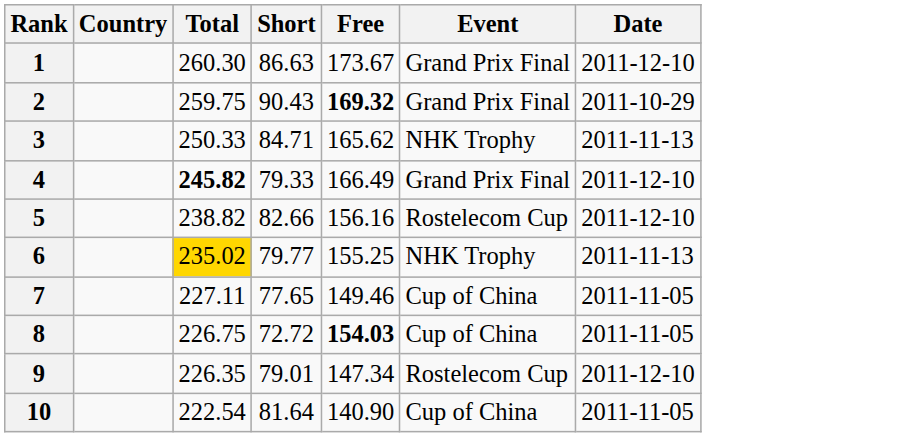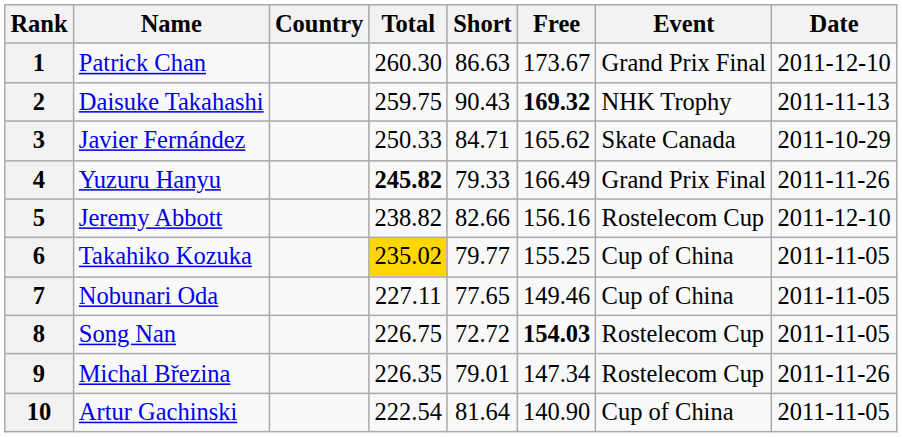 <table class="wikitable sortable">
 <tr>
 <th>Rank</th>
+<th>Name</th>
 <th>Country</th>
 <th>Total</th>
 <th>Short</th>
 <th>Free</th>
 <th>Event</th>
 <th>Date</th>
 </tr>
 <tr>
 <th>1</th>
+<td><a href='#'>Patrick Chan</a></td>
 <td></td>
 <td align="center">260.30</td>
 <td align="center">86.63</td>
 <td align="center">173.67</td>
 <td>Grand Prix Final</td>
 <td>2011-12-10</td>
 </tr>
 <tr>
 <th>2</th>
+<td><a href='#'>Daisuke Takahashi</a></td>
 <td></td>
 <td align="center">259.75</td>
 <td align="center">90.43</td>
 <td align="center"><strong>169.32</strong></td>
-<td>Grand Prix Final</td>
-<td>2011-10-29</td>
+<td>NHK Trophy</td>
+<td>2011-11-13</td>
 </tr>
 <tr>
 <th>3</th>
+<td><a href='#'>Javier Fernández</a></td>
 <td></td>
 <td align="center">250.33</td>
 <td align="center">84.71</td>
 <td align="center">165.62</td>
-<td>NHK Trophy</td>
-<td>2011-11-13</td>
+<td>Skate Canada</td>
+<td>2011-10-29</td>
 </tr>
 <tr>
 <th>4</th>
+<td><a href='#'>Yuzuru Hanyu</a></td>
 <td></td>
 <td align="center"><strong>245.82</strong></td>
 <td align="center">79.33</td>
 <td align="center">166.49</td>
 <td>Grand Prix Final</td>
-<td>2011-12-10</td>
+<td>2011-11-26</td>
 </tr>
 <tr>
 <th>5</th>
+<td><a href='#'>Jeremy Abbott</a></td>
 <td></td>
 <td align="center">238.82</td>
 <td align="center">82.66</td>
 <td align="center">156.16</td>
 <td>Rostelecom Cup</td>
 <td>2011-12-10</td>
 </tr>
 <tr>
 <th>6</th>
+<td><a href='#'>Takahiko Kozuka</a></td>
 <td></td>
 <td align="center" style="background: gold;">235.02</td>
 <td align="center">79.77</td>
 <td align="center">155.25</td>
-<td>NHK Trophy</td>
-<td>2011-11-13</td>
+<td>Cup of China</td>
+<td>2011-11-05</td>
 </tr>
 <tr>
 <th>7</th>
+<td><a href='#'>Nobunari Oda</a></td>
 <td></td>
 <td align="center">227.11</td>
 <td align="center">77.65</td>
 <td align="center">149.46</td>
 <td>Cup of China</td>
 <td>2011-11-05</td>
 </tr>
 <tr>
 <th>8</th>
+<td><a href='#'>Song Nan</a></td>
 <td></td>
 <td align="center">226.75</td>
 <td align="center">72.72</td>
 <td align="center"><strong>154.03</strong></td>
-<td>Cup of China</td>
+<td>Rostelecom Cup</td>
 <td>2011-11-05</td>
 </tr>
 <tr>
 <th>9</th>
+<td><a href='#'>Michal Březina</a></td>
 <td></td>
 <td align="center">226.35</td>
 <td align="center">79.01</td>
 <td align="center">147.34</td>
 <td>Rostelecom Cup</td>
-<td>2011-12-10</td>
+<td>2011-11-26</td>
 </tr>
 <tr>
 <th>10</th>
+<td><a href='#'>Artur Gachinski</a></td>
 <td></td>
 <td align="center">222.54</td>
 <td align="center">81.64</td>
 <td align="center">140.90</td>
 <td>Cup of China</td>
 <td>2011-11-05</td>
 </tr>
 </table>
